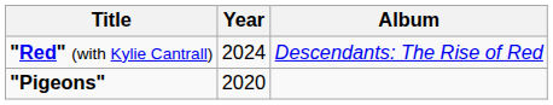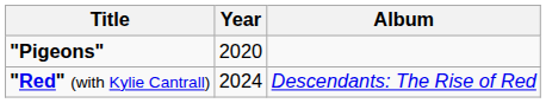 <table class="wikitable">
 <tr>
 <th>Title</th>
 <th>Year</th>
 <th>Album</th>
 </tr>
 <tr>
+<td><strong>"Pigeons"</strong></td>
+<td>2020</td>
+<td></td>
+</tr>
+<tr>
 <td><strong>"<a href='#'>Red</a>"</strong> <small>(with <a href='#'>Kylie Cantrall</a>)</small></td>
 <td>2024</td>
 <td><em><a href='#'>Descendants: The Rise of Red</a></em></td>
 </tr>
-<tr>
-<td><strong>"Pigeons"</strong></td>
-<td>2020</td>
-<td></td>
-</tr>
 </table>
